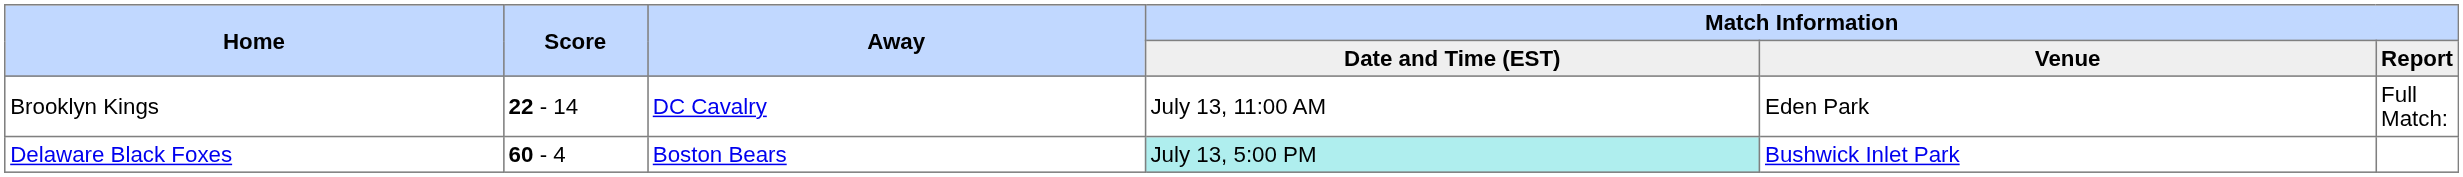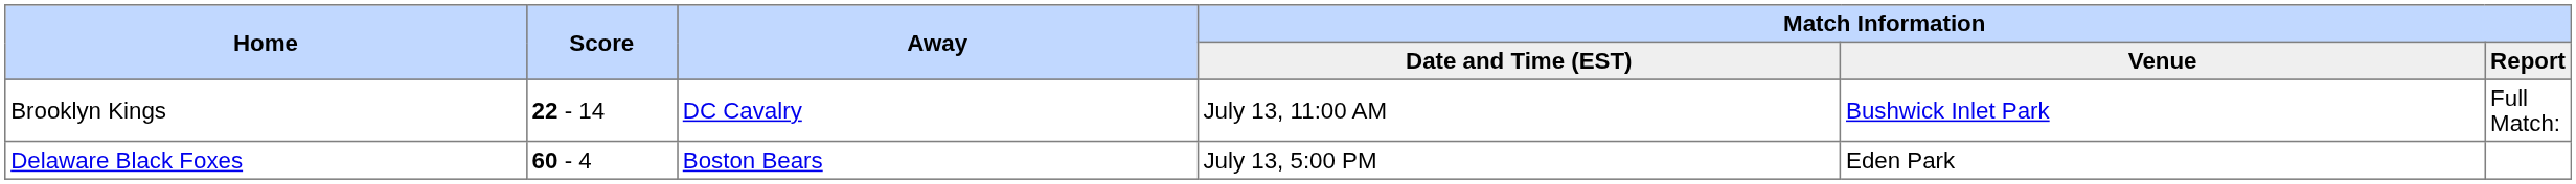 <table border="1" cellpadding="3" cellspacing="0" style="border-collapse:collapse; font-size:90%; width:100%">
 <tr style="background:#c1d8ff;">
 <th rowspan="2" style="width:21%;">Home</th>
 <th rowspan="2" style="width:6%;">Score</th>
 <th rowspan="2" style="width:21%;">Away</th>
 <th colspan="3">Match Information</th>
 </tr>
 <tr style="background:#efefef;">
 <th width="26%">Date and Time (EST)</th>
 <th width="26%">Venue</th>
 <td><strong>Report</strong></td>
 </tr>
 <tr>
 <td> Brooklyn Kings</td>
 <td><strong>22</strong> - 14</td>
 <td> <a href='#'>DC Cavalry</a></td>
 <td>July 13, 11:00 AM</td>
-<td>Eden Park</td>
+<td><a href='#'>Bushwick Inlet Park</a></td>
 <td>Full Match: </td>
 </tr>
 <tr>
 <td> <a href='#'>Delaware Black Foxes</a></td>
 <td><strong>60</strong> - 4</td>
 <td> <a href='#'>Boston Bears</a></td>
-<td style="background: paleturquoise;">July 13, 5:00 PM</td>
-<td><a href='#'>Bushwick Inlet Park</a></td>
+<td>July 13, 5:00 PM</td>
+<td>Eden Park</td>
 <td></td>
 </tr>
 </table>
